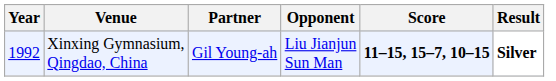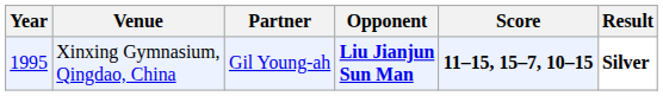 <table class="sortable wikitable" style="font-size: 90%;">
 <tr>
 <th>Year</th>
 <th>Venue</th>
 <th>Partner</th>
 <th>Opponent</th>
 <th>Score</th>
 <th>Result</th>
 </tr>
 <tr style="background:#ECF2FF">
-<td align="center"><a href='#'>1992</a></td>
+<td align="center"><a href='#'>1995</a></td>
 <td align="left">Xinxing Gymnasium, <br><a href='#'>Qingdao, China</a></td>
 <td align="left"> <a href='#'>Gil Young-ah</a></td>
-<td align="left"> <a href='#'>Liu Jianjun</a> <br>  <a href='#'>Sun Man</a></td>
+<td align="left"><strong> <a href='#'>Liu Jianjun</a> <br>  <a href='#'>Sun Man</a></strong></td>
 <td align="left"><strong>11–15, 15–7, 10–15</strong></td>
 <td style="text-align:left; background:white"> <strong>Silver</strong></td>
 </tr>
 </table>
